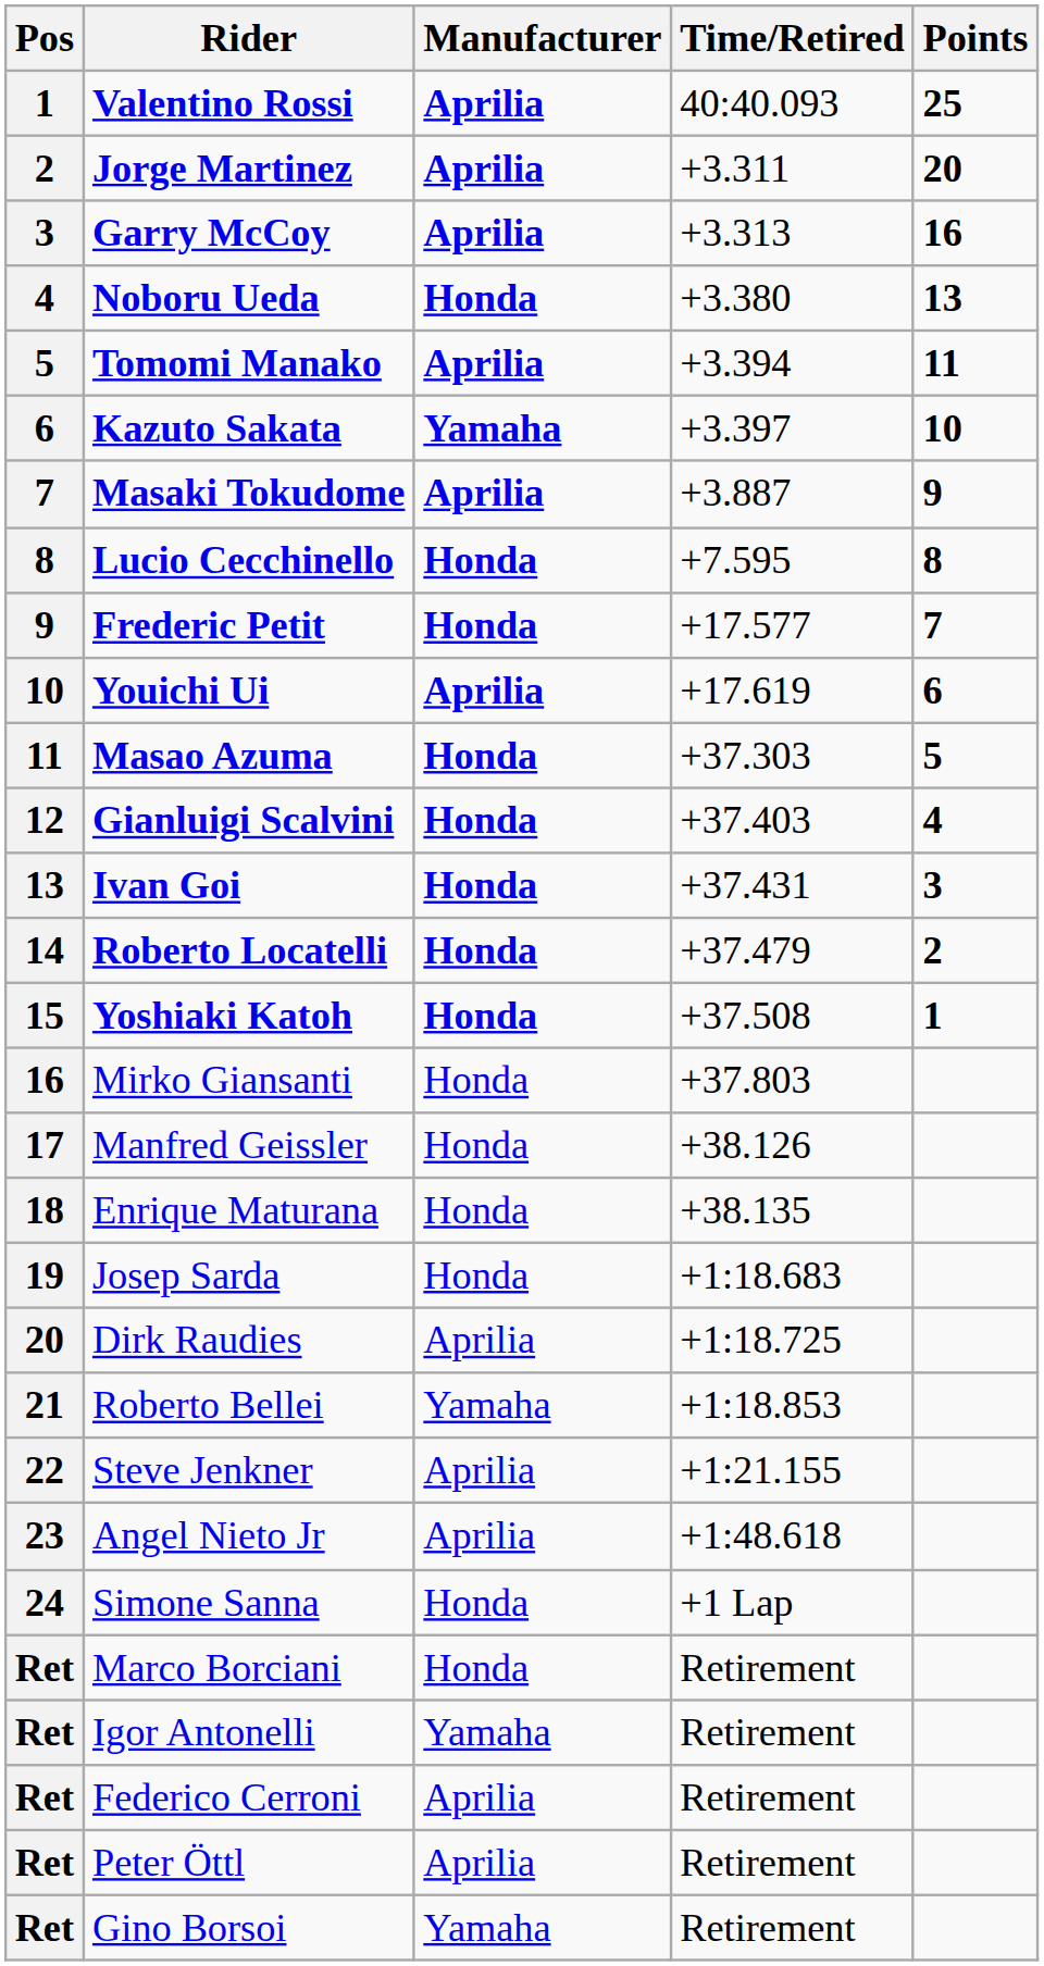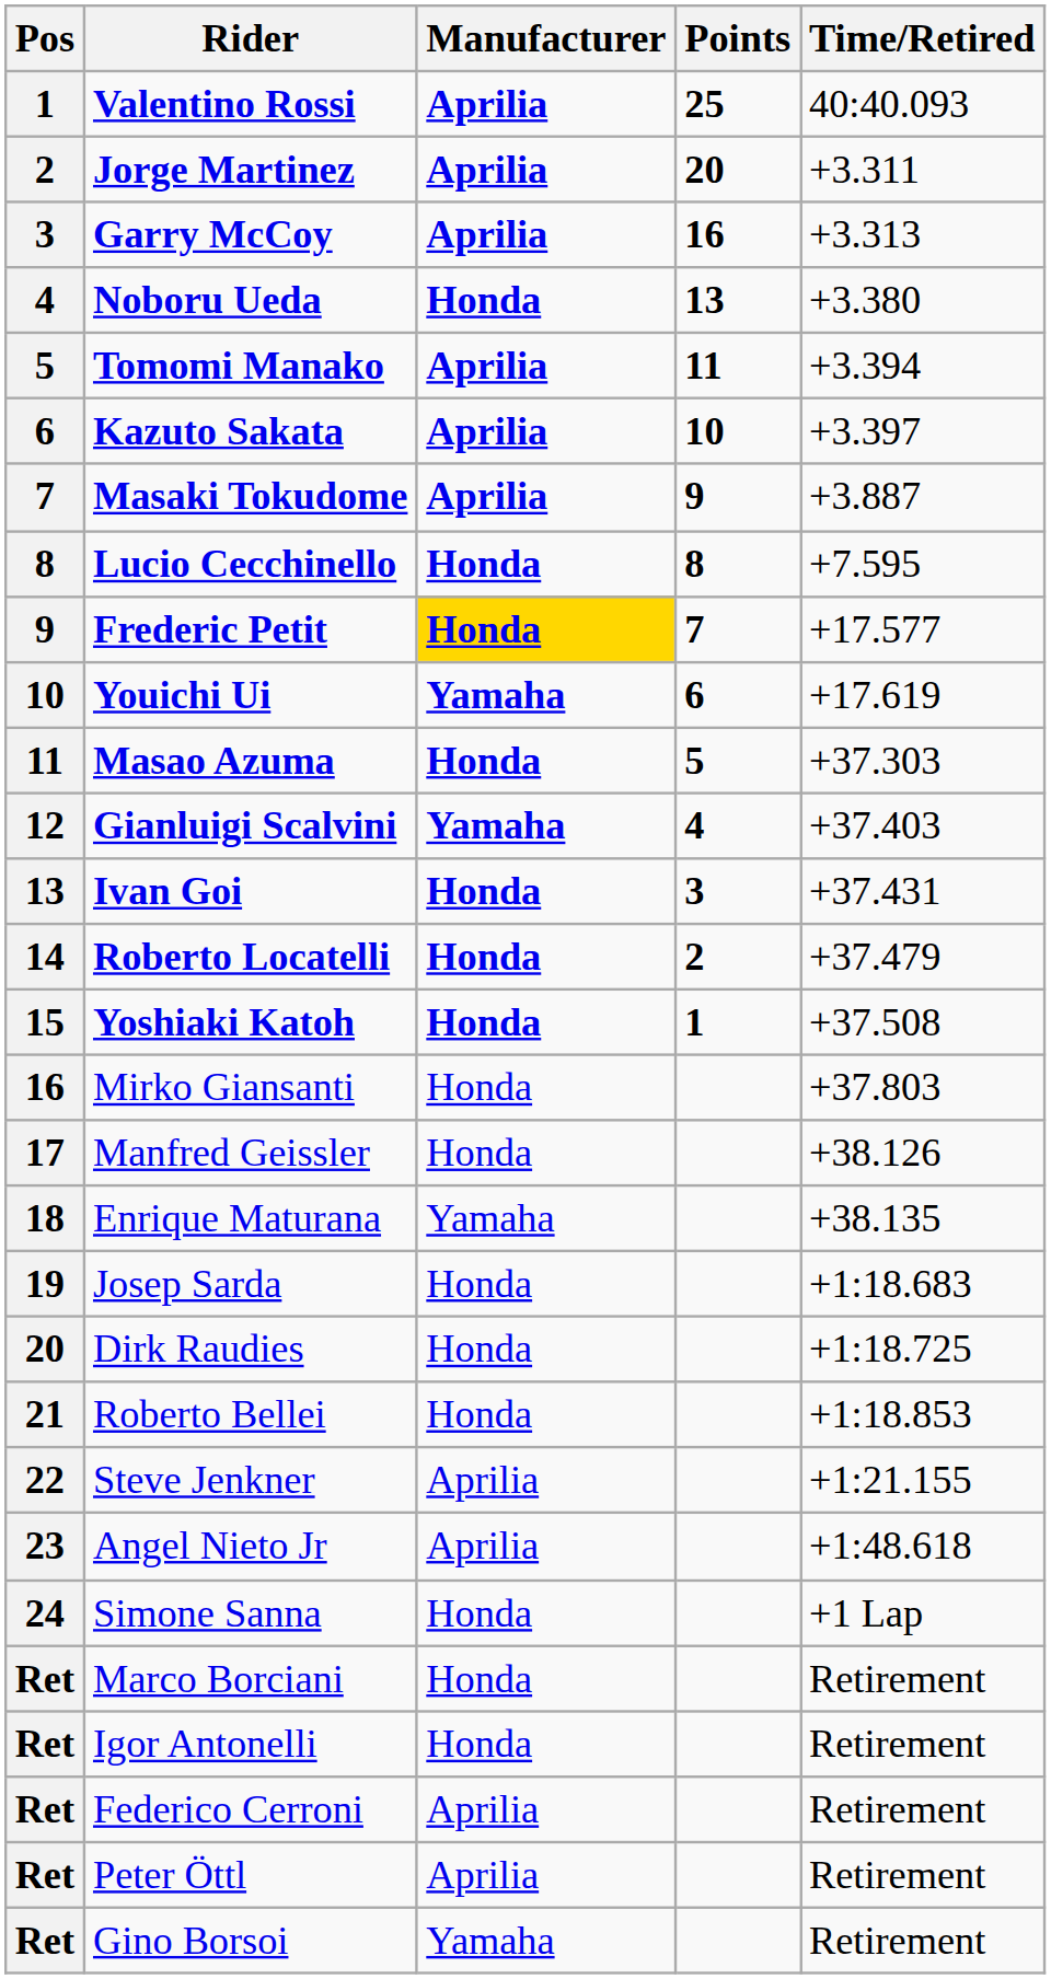 <table class="wikitable" style="font-size: 95%;">
 <tr>
 <th>Pos</th>
 <th>Rider</th>
 <th>Manufacturer</th>
+<th>Points</th>
 <th>Time/Retired</th>
-<th>Points</th>
 </tr>
 <tr>
 <th>1</th>
 <td> <strong><a href='#'>Valentino Rossi</a></strong></td>
 <td><strong><a href='#'>Aprilia</a></strong></td>
+<td><strong>25</strong></td>
 <td>40:40.093</td>
-<td><strong>25</strong></td>
 </tr>
 <tr>
 <th>2</th>
 <td> <strong><a href='#'>Jorge Martinez</a></strong></td>
 <td><strong><a href='#'>Aprilia</a></strong></td>
+<td><strong>20</strong></td>
 <td>+3.311</td>
-<td><strong>20</strong></td>
 </tr>
 <tr>
 <th>3</th>
 <td> <strong><a href='#'>Garry McCoy</a></strong></td>
 <td><strong><a href='#'>Aprilia</a></strong></td>
+<td><strong>16</strong></td>
 <td>+3.313</td>
-<td><strong>16</strong></td>
 </tr>
 <tr>
 <th>4</th>
 <td> <strong><a href='#'>Noboru Ueda</a></strong></td>
 <td><strong><a href='#'>Honda</a></strong></td>
+<td><strong>13</strong></td>
 <td>+3.380</td>
-<td><strong>13</strong></td>
 </tr>
 <tr>
 <th>5</th>
 <td> <strong><a href='#'>Tomomi Manako</a></strong></td>
 <td><strong><a href='#'>Aprilia</a></strong></td>
+<td><strong>11</strong></td>
 <td>+3.394</td>
-<td><strong>11</strong></td>
 </tr>
 <tr>
 <th>6</th>
 <td> <strong><a href='#'>Kazuto Sakata</a></strong></td>
-<td><strong><a href='#'>Yamaha</a></strong></td>
+<td><strong><a href='#'>Aprilia</a></strong></td>
+<td><strong>10</strong></td>
 <td>+3.397</td>
-<td><strong>10</strong></td>
 </tr>
 <tr>
 <th>7</th>
 <td> <strong><a href='#'>Masaki Tokudome</a></strong></td>
 <td><strong><a href='#'>Aprilia</a></strong></td>
+<td><strong>9</strong></td>
 <td>+3.887</td>
-<td><strong>9</strong></td>
 </tr>
 <tr>
 <th>8</th>
 <td> <strong><a href='#'>Lucio Cecchinello</a></strong></td>
 <td><strong><a href='#'>Honda</a></strong></td>
+<td><strong>8</strong></td>
 <td>+7.595</td>
-<td><strong>8</strong></td>
 </tr>
 <tr>
 <th>9</th>
 <td> <strong><a href='#'>Frederic Petit</a></strong></td>
-<td><strong><a href='#'>Honda</a></strong></td>
+<td style="background: gold;"><strong><a href='#'>Honda</a></strong></td>
+<td><strong>7</strong></td>
 <td>+17.577</td>
-<td><strong>7</strong></td>
 </tr>
 <tr>
 <th>10</th>
 <td> <strong><a href='#'>Youichi Ui</a></strong></td>
-<td><strong><a href='#'>Aprilia</a></strong></td>
+<td><strong><a href='#'>Yamaha</a></strong></td>
+<td><strong>6</strong></td>
 <td>+17.619</td>
-<td><strong>6</strong></td>
 </tr>
 <tr>
 <th>11</th>
 <td> <strong><a href='#'>Masao Azuma</a></strong></td>
 <td><strong><a href='#'>Honda</a></strong></td>
+<td><strong>5</strong></td>
 <td>+37.303</td>
-<td><strong>5</strong></td>
 </tr>
 <tr>
 <th>12</th>
 <td> <strong><a href='#'>Gianluigi Scalvini</a></strong></td>
-<td><strong><a href='#'>Honda</a></strong></td>
+<td><strong><a href='#'>Yamaha</a></strong></td>
+<td><strong>4</strong></td>
 <td>+37.403</td>
-<td><strong>4</strong></td>
 </tr>
 <tr>
 <th>13</th>
 <td> <strong><a href='#'>Ivan Goi</a></strong></td>
 <td><strong><a href='#'>Honda</a></strong></td>
+<td><strong>3</strong></td>
 <td>+37.431</td>
-<td><strong>3</strong></td>
 </tr>
 <tr>
 <th>14</th>
 <td> <strong><a href='#'>Roberto Locatelli</a></strong></td>
 <td><strong><a href='#'>Honda</a></strong></td>
+<td><strong>2</strong></td>
 <td>+37.479</td>
-<td><strong>2</strong></td>
 </tr>
 <tr>
 <th>15</th>
 <td> <strong><a href='#'>Yoshiaki Katoh</a></strong></td>
 <td><strong><a href='#'>Honda</a></strong></td>
+<td><strong>1</strong></td>
 <td>+37.508</td>
-<td><strong>1</strong></td>
 </tr>
 <tr>
 <th>16</th>
 <td> <a href='#'>Mirko Giansanti</a></td>
 <td><a href='#'>Honda</a></td>
+<td></td>
 <td>+37.803</td>
-<td></td>
 </tr>
 <tr>
 <th>17</th>
 <td> <a href='#'>Manfred Geissler</a></td>
 <td><a href='#'>Honda</a></td>
+<td></td>
 <td>+38.126</td>
-<td></td>
 </tr>
 <tr>
 <th>18</th>
 <td> <a href='#'>Enrique Maturana</a></td>
-<td><a href='#'>Honda</a></td>
+<td><a href='#'>Yamaha</a></td>
+<td></td>
 <td>+38.135</td>
-<td></td>
 </tr>
 <tr>
 <th>19</th>
 <td> <a href='#'>Josep Sarda</a></td>
 <td><a href='#'>Honda</a></td>
+<td></td>
 <td>+1:18.683</td>
-<td></td>
 </tr>
 <tr>
 <th>20</th>
 <td> <a href='#'>Dirk Raudies</a></td>
-<td><a href='#'>Aprilia</a></td>
+<td><a href='#'>Honda</a></td>
+<td></td>
 <td>+1:18.725</td>
-<td></td>
 </tr>
 <tr>
 <th>21</th>
 <td> <a href='#'>Roberto Bellei</a></td>
-<td><a href='#'>Yamaha</a></td>
+<td><a href='#'>Honda</a></td>
+<td></td>
 <td>+1:18.853</td>
-<td></td>
 </tr>
 <tr>
 <th>22</th>
 <td> <a href='#'>Steve Jenkner</a></td>
 <td><a href='#'>Aprilia</a></td>
+<td></td>
 <td>+1:21.155</td>
-<td></td>
 </tr>
 <tr>
 <th>23</th>
 <td> <a href='#'>Angel Nieto Jr</a></td>
 <td><a href='#'>Aprilia</a></td>
+<td></td>
 <td>+1:48.618</td>
-<td></td>
 </tr>
 <tr>
 <th>24</th>
 <td> <a href='#'>Simone Sanna</a></td>
 <td><a href='#'>Honda</a></td>
+<td></td>
 <td>+1 Lap</td>
-<td></td>
 </tr>
 <tr>
 <th>Ret</th>
 <td> <a href='#'>Marco Borciani</a></td>
 <td><a href='#'>Honda</a></td>
+<td></td>
 <td>Retirement</td>
-<td></td>
 </tr>
 <tr>
 <th>Ret</th>
 <td> <a href='#'>Igor Antonelli</a></td>
-<td><a href='#'>Yamaha</a></td>
+<td><a href='#'>Honda</a></td>
+<td></td>
 <td>Retirement</td>
-<td></td>
 </tr>
 <tr>
 <th>Ret</th>
 <td> <a href='#'>Federico Cerroni</a></td>
 <td><a href='#'>Aprilia</a></td>
+<td></td>
 <td>Retirement</td>
-<td></td>
 </tr>
 <tr>
 <th>Ret</th>
 <td> <a href='#'>Peter Öttl</a></td>
 <td><a href='#'>Aprilia</a></td>
+<td></td>
 <td>Retirement</td>
-<td></td>
 </tr>
 <tr>
 <th>Ret</th>
 <td> <a href='#'>Gino Borsoi</a></td>
 <td><a href='#'>Yamaha</a></td>
+<td></td>
 <td>Retirement</td>
-<td></td>
 </tr>
 </table>
